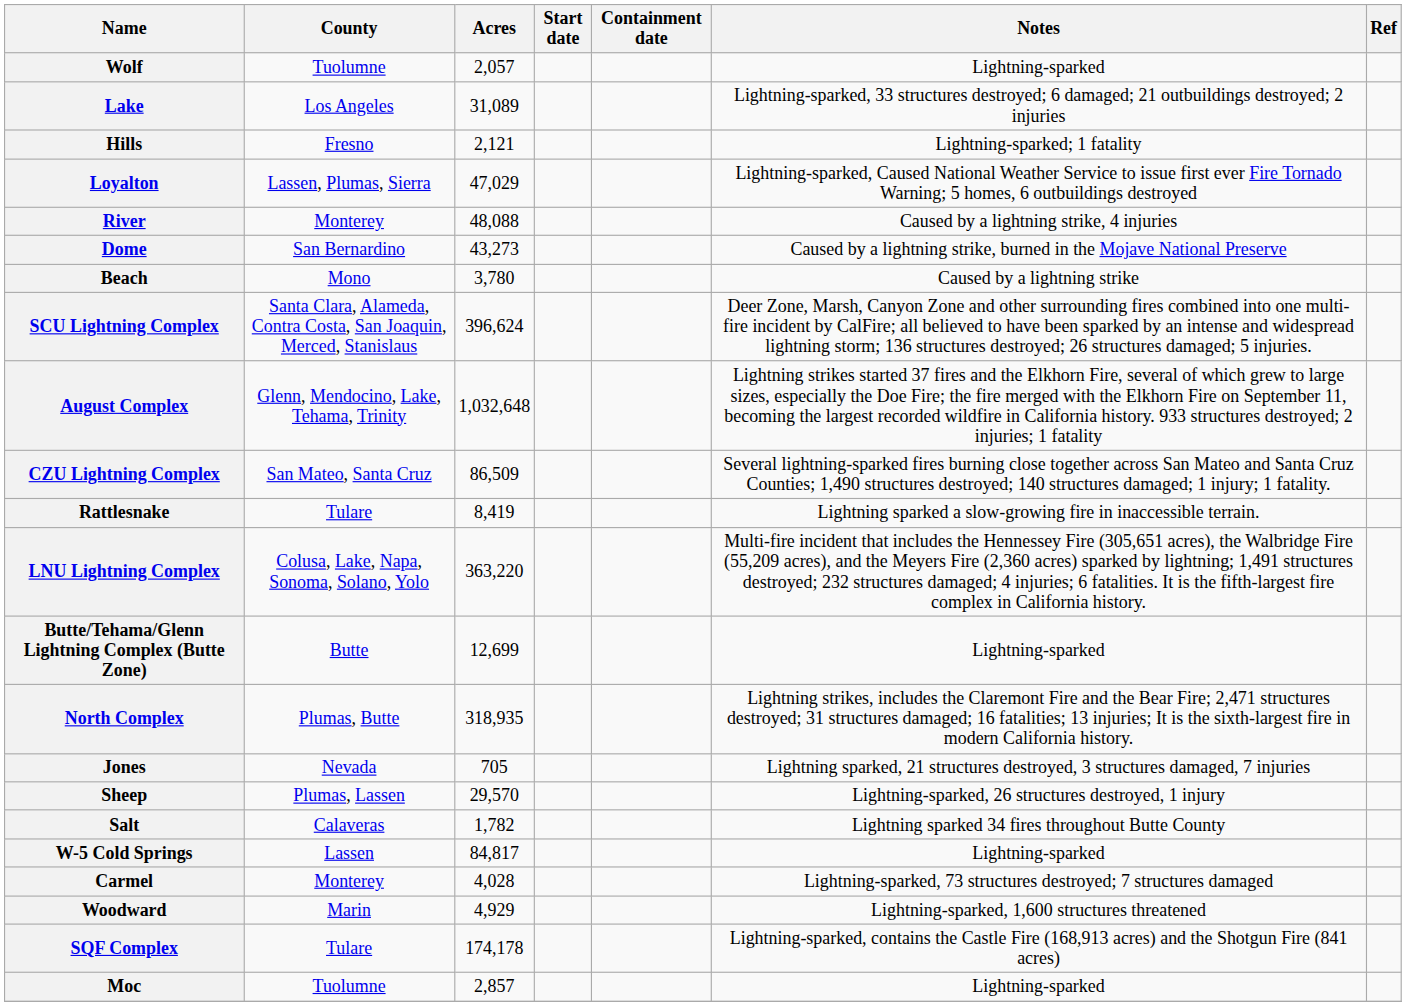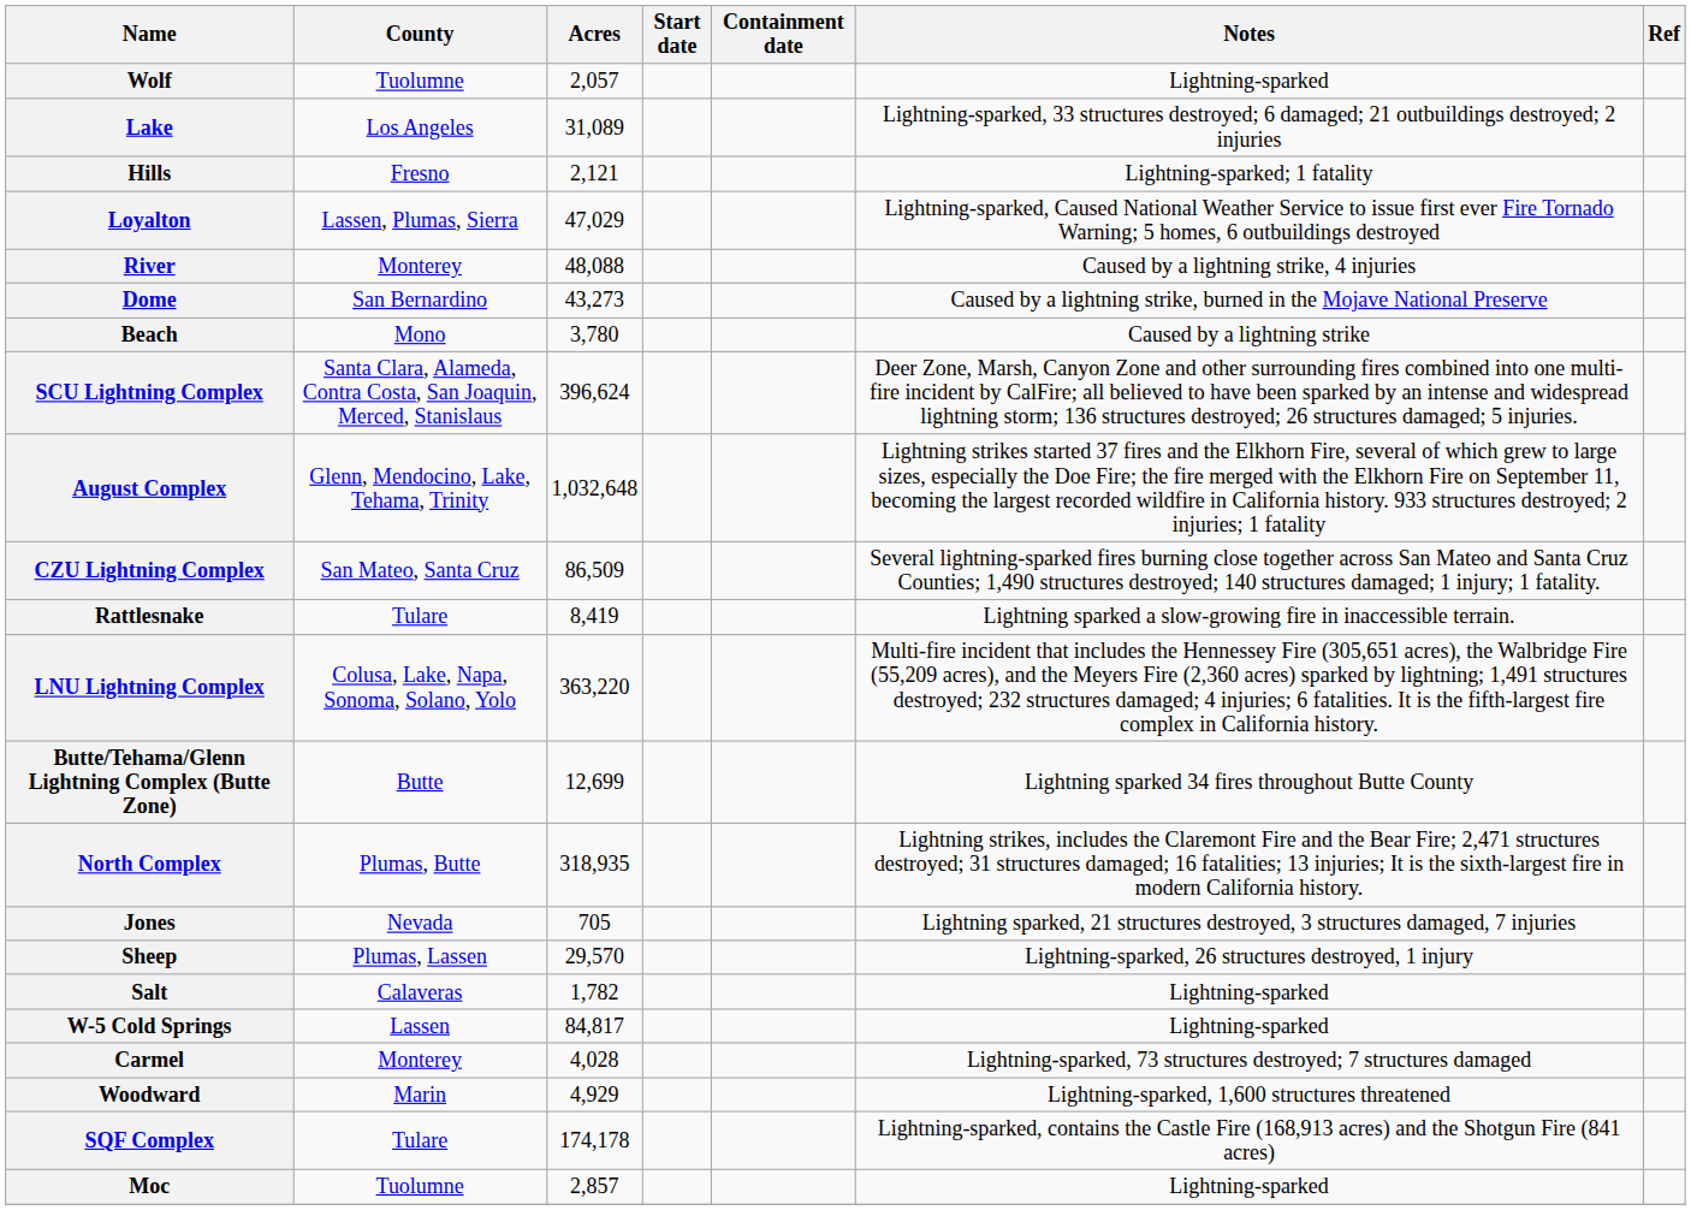 <table class="wikitable sortable plainrowheaders" style="text-align:center;">
 <tr>
 <th scope="col">Name</th>
 <th scope="col">County </th>
 <th scope="col">Acres</th>
 <th scope="col">Start date</th>
 <th scope="col">Containment date</th>
 <th scope="col">Notes</th>
 <th scope="col" class="unsortable">Ref</th>
 </tr>
 <tr>
 <th scope="row">Wolf</th>
 <td><a href='#'>Tuolumne</a></td>
 <td>2,057</td>
 <td></td>
 <td></td>
 <td>Lightning-sparked</td>
 <td></td>
 </tr>
 <tr>
 <th scope="row"><a href='#'>Lake</a></th>
 <td><a href='#'>Los Angeles</a></td>
 <td>31,089</td>
 <td></td>
 <td></td>
 <td>Lightning-sparked, 33 structures destroyed; 6 damaged; 21 outbuildings destroyed; 2 injuries</td>
 <td></td>
 </tr>
 <tr>
 <th scope="row">Hills</th>
 <td><a href='#'>Fresno</a></td>
 <td>2,121</td>
 <td></td>
 <td></td>
 <td>Lightning-sparked; 1 fatality</td>
 <td></td>
 </tr>
 <tr>
 <th scope="row"><a href='#'>Loyalton</a></th>
 <td><a href='#'>Lassen</a>, <a href='#'>Plumas</a>, <a href='#'>Sierra</a></td>
 <td>47,029</td>
 <td></td>
 <td></td>
 <td>Lightning-sparked, Caused National Weather Service to issue first ever <a href='#'>Fire Tornado</a> Warning; 5 homes, 6 outbuildings destroyed</td>
 <td></td>
 </tr>
 <tr>
 <th scope="row"><a href='#'>River</a></th>
 <td><a href='#'>Monterey</a></td>
 <td>48,088</td>
 <td></td>
 <td></td>
 <td>Caused by a lightning strike, 4 injuries</td>
 <td></td>
 </tr>
 <tr>
 <th scope="row"><a href='#'>Dome</a></th>
 <td><a href='#'>San Bernardino</a></td>
 <td>43,273</td>
 <td></td>
 <td></td>
 <td>Caused by a lightning strike, burned in the <a href='#'>Mojave National Preserve</a></td>
 <td></td>
 </tr>
 <tr>
 <th scope="row">Beach</th>
 <td><a href='#'>Mono</a></td>
 <td>3,780</td>
 <td></td>
 <td></td>
 <td>Caused by a lightning strike</td>
 <td></td>
 </tr>
 <tr>
 <th scope="row"><a href='#'>SCU Lightning Complex</a></th>
 <td><a href='#'>Santa Clara</a>, <a href='#'>Alameda</a>, <a href='#'>Contra Costa</a>, <a href='#'>San Joaquin</a>, <a href='#'>Merced</a>, <a href='#'>Stanislaus</a></td>
 <td>396,624</td>
 <td></td>
 <td></td>
 <td>Deer Zone, Marsh, Canyon Zone and other surrounding fires combined into one multi-fire incident by CalFire; all believed to have been sparked by an intense and widespread lightning storm; 136 structures destroyed; 26 structures damaged; 5 injuries.</td>
 <td></td>
 </tr>
 <tr>
 <th scope="row"><a href='#'>August Complex</a></th>
 <td><a href='#'>Glenn</a>, <a href='#'>Mendocino</a>, <a href='#'>Lake</a>, <a href='#'>Tehama</a>, <a href='#'>Trinity</a></td>
 <td>1,032,648</td>
 <td></td>
 <td></td>
 <td>Lightning strikes started 37 fires and the Elkhorn Fire, several of which grew to large sizes, especially the Doe Fire; the fire merged with the Elkhorn Fire on September 11, becoming the largest recorded wildfire in California history. 933 structures destroyed; 2 injuries; 1 fatality</td>
 <td></td>
 </tr>
 <tr>
 <th scope="row"><a href='#'>CZU Lightning Complex</a></th>
 <td><a href='#'>San Mateo</a>, <a href='#'>Santa Cruz</a></td>
 <td>86,509</td>
 <td></td>
 <td></td>
 <td>Several lightning-sparked fires burning close together across San Mateo and Santa Cruz Counties; 1,490 structures destroyed; 140 structures damaged; 1 injury; 1 fatality.</td>
 <td></td>
 </tr>
 <tr>
 <th scope="row">Rattlesnake</th>
 <td><a href='#'>Tulare</a></td>
 <td>8,419</td>
 <td></td>
 <td></td>
 <td>Lightning sparked a slow-growing fire in inaccessible terrain.</td>
 <td></td>
 </tr>
 <tr>
 <th scope="row"><a href='#'>LNU Lightning Complex</a></th>
 <td><a href='#'>Colusa</a>, <a href='#'>Lake</a>, <a href='#'>Napa</a>, <a href='#'>Sonoma</a>, <a href='#'>Solano</a>, <a href='#'>Yolo</a></td>
 <td>363,220</td>
 <td></td>
 <td></td>
 <td>Multi-fire incident that includes the Hennessey Fire (305,651 acres), the Walbridge Fire (55,209 acres), and the Meyers Fire (2,360 acres) sparked by lightning; 1,491 structures destroyed; 232 structures damaged; 4 injuries; 6 fatalities. It is the fifth-largest fire complex in California history.</td>
 <td></td>
 </tr>
 <tr>
 <th scope="row">Butte/Tehama/Glenn Lightning Complex (Butte Zone)</th>
 <td><a href='#'>Butte</a></td>
 <td>12,699</td>
 <td></td>
 <td></td>
-<td>Lightning-sparked</td>
+<td>Lightning sparked 34 fires throughout Butte County</td>
 <td></td>
 </tr>
 <tr>
 <th scope="row"><a href='#'>North Complex</a></th>
 <td><a href='#'>Plumas</a>, <a href='#'>Butte</a></td>
 <td>318,935</td>
 <td></td>
 <td></td>
 <td>Lightning strikes, includes the Claremont Fire and the Bear Fire; 2,471 structures destroyed; 31 structures damaged; 16 fatalities; 13 injuries; It is the sixth-largest fire in modern California history.</td>
 <td></td>
 </tr>
 <tr>
 <th scope="row">Jones</th>
 <td><a href='#'>Nevada</a></td>
 <td>705</td>
 <td></td>
 <td></td>
 <td>Lightning sparked, 21 structures destroyed, 3 structures damaged, 7 injuries</td>
 <td></td>
 </tr>
 <tr>
 <th scope="row">Sheep</th>
 <td><a href='#'>Plumas</a>, <a href='#'>Lassen</a></td>
 <td>29,570</td>
 <td></td>
 <td></td>
 <td>Lightning-sparked, 26 structures destroyed, 1 injury</td>
 <td></td>
 </tr>
 <tr>
 <th scope="row">Salt</th>
 <td><a href='#'>Calaveras</a></td>
 <td>1,782</td>
 <td></td>
 <td></td>
-<td>Lightning sparked 34 fires throughout Butte County</td>
+<td>Lightning-sparked</td>
 <td></td>
 </tr>
 <tr>
 <th scope="row">W-5 Cold Springs</th>
 <td><a href='#'>Lassen</a></td>
 <td>84,817</td>
 <td></td>
 <td></td>
 <td>Lightning-sparked</td>
 <td></td>
 </tr>
 <tr>
 <th scope="row">Carmel</th>
 <td><a href='#'>Monterey</a></td>
 <td>4,028</td>
 <td></td>
 <td></td>
 <td>Lightning-sparked, 73 structures destroyed; 7 structures damaged</td>
 <td></td>
 </tr>
 <tr>
 <th scope="row">Woodward</th>
 <td><a href='#'>Marin</a></td>
 <td>4,929</td>
 <td></td>
 <td></td>
 <td>Lightning-sparked, 1,600 structures threatened</td>
 <td></td>
 </tr>
 <tr>
 <th scope="row"><a href='#'>SQF Complex</a></th>
 <td><a href='#'>Tulare</a></td>
 <td>174,178</td>
 <td></td>
 <td></td>
 <td>Lightning-sparked, contains the Castle Fire (168,913 acres) and the Shotgun Fire (841 acres)</td>
 <td></td>
 </tr>
 <tr>
 <th scope="row">Moc</th>
 <td><a href='#'>Tuolumne</a></td>
 <td>2,857</td>
 <td></td>
 <td></td>
 <td>Lightning-sparked</td>
 <td></td>
 </tr>
 <tr>
 </tr>
 </table>
